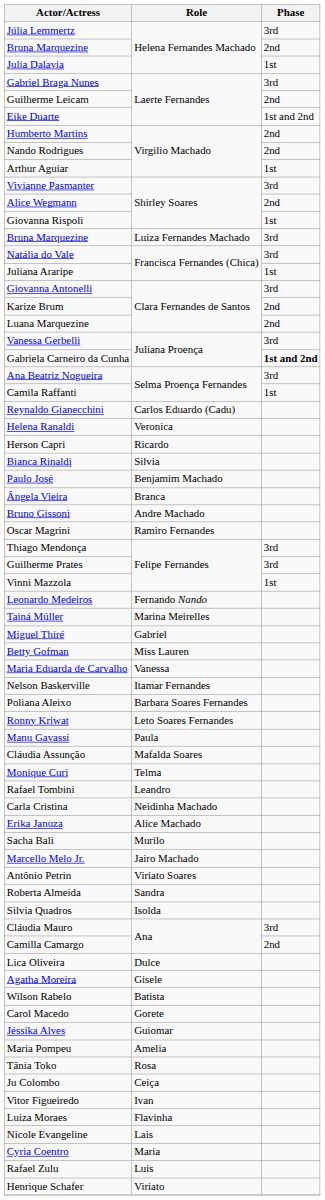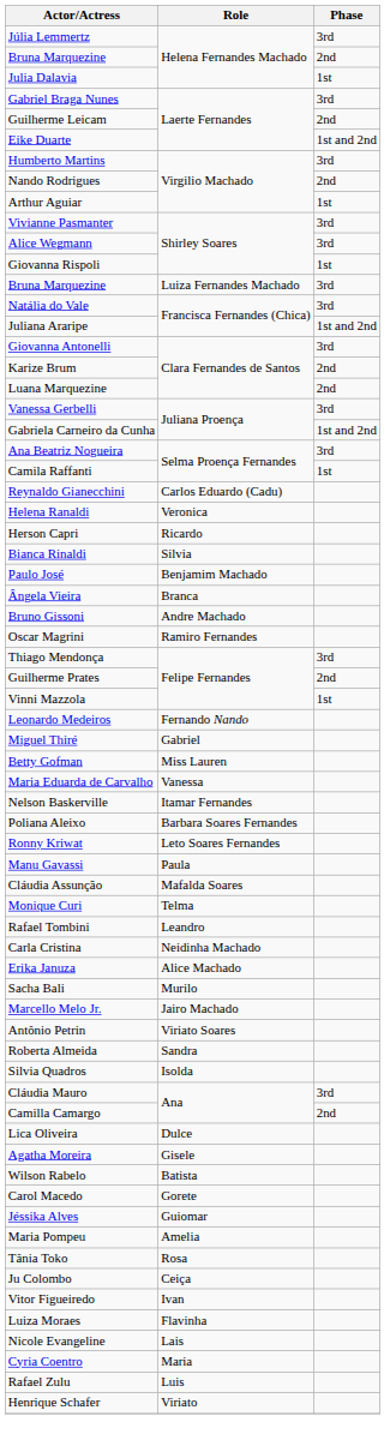 <table class="wikitable sortable">
 <tr>
 <th>Actor/Actress</th>
 <th>Role</th>
 <th>Phase</th>
 </tr>
 <tr>
 <td><a href='#'>Júlia Lemmertz</a></td>
 <td rowspan="3">Helena Fernandes Machado</td>
 <td>3rd</td>
 </tr>
 <tr>
 <td><a href='#'>Bruna Marquezine</a></td>
 <td>2nd</td>
 </tr>
 <tr>
 <td><a href='#'>Julia Dalavia</a></td>
 <td>1st</td>
 </tr>
 <tr>
 <td><a href='#'>Gabriel Braga Nunes</a></td>
 <td rowspan="3">Laerte Fernandes</td>
 <td>3rd</td>
 </tr>
 <tr>
 <td>Guilherme Leicam</td>
 <td>2nd</td>
 </tr>
 <tr>
 <td><a href='#'>Eike Duarte</a></td>
 <td>1st and 2nd</td>
 </tr>
 <tr>
 <td><a href='#'>Humberto Martins</a></td>
 <td rowspan="3">Virgilio Machado</td>
-<td>2nd</td>
+<td>3rd</td>
 </tr>
 <tr>
 <td>Nando Rodrigues</td>
 <td>2nd</td>
 </tr>
 <tr>
 <td>Arthur Aguiar</td>
 <td>1st</td>
 </tr>
 <tr>
 <td><a href='#'>Vivianne Pasmanter</a></td>
 <td rowspan="3">Shirley Soares</td>
 <td>3rd</td>
 </tr>
 <tr>
 <td><a href='#'>Alice Wegmann</a></td>
-<td>2nd</td>
+<td>3rd</td>
 </tr>
 <tr>
 <td>Giovanna Rispoli</td>
 <td>1st</td>
 </tr>
 <tr>
 <td><a href='#'>Bruna Marquezine</a></td>
 <td>Luiza Fernandes Machado</td>
 <td>3rd</td>
 </tr>
 <tr>
 <td><a href='#'>Natália do Vale</a></td>
 <td rowspan="2">Francisca Fernandes (Chica)</td>
 <td>3rd</td>
 </tr>
 <tr>
 <td>Juliana Araripe</td>
-<td>1st</td>
+<td>1st and 2nd</td>
 </tr>
 <tr>
 <td><a href='#'>Giovanna Antonelli</a></td>
 <td rowspan="3">Clara Fernandes de Santos</td>
 <td>3rd</td>
 </tr>
 <tr>
 <td>Karize Brum</td>
 <td>2nd</td>
 </tr>
 <tr>
 <td>Luana Marquezine</td>
 <td>2nd</td>
 </tr>
 <tr>
 <td><a href='#'>Vanessa Gerbelli</a></td>
 <td rowspan="2">Juliana Proença</td>
 <td>3rd</td>
 </tr>
 <tr>
 <td>Gabriela Carneiro da Cunha</td>
-<td><strong>1st and 2nd</strong></td>
+<td>1st and 2nd</td>
 </tr>
 <tr>
 <td><a href='#'>Ana Beatriz Nogueira</a></td>
 <td rowspan="2">Selma Proença Fernandes</td>
 <td>3rd</td>
 </tr>
 <tr>
 <td>Camila Raffanti</td>
 <td>1st</td>
 </tr>
 <tr>
 <td><a href='#'>Reynaldo Gianecchini</a></td>
 <td>Carlos Eduardo (Cadu)</td>
 <td></td>
 </tr>
 <tr>
 <td><a href='#'>Helena Ranaldi</a></td>
 <td>Veronica</td>
 <td></td>
 </tr>
 <tr>
 <td>Herson Capri</td>
 <td>Ricardo</td>
 <td></td>
 </tr>
 <tr>
 <td><a href='#'>Bianca Rinaldi</a></td>
 <td>Silvia</td>
 <td></td>
 </tr>
 <tr>
 <td><a href='#'>Paulo José</a></td>
 <td>Benjamim Machado</td>
 <td></td>
 </tr>
 <tr>
 <td><a href='#'>Ângela Vieira</a></td>
 <td>Branca</td>
 <td></td>
 </tr>
 <tr>
 <td><a href='#'>Bruno Gissoni</a></td>
 <td>Andre Machado</td>
 <td></td>
 </tr>
 <tr>
 <td>Oscar Magrini</td>
 <td>Ramiro Fernandes</td>
 <td></td>
 </tr>
 <tr>
 <td>Thiago Mendonça</td>
 <td rowspan="3">Felipe Fernandes</td>
 <td>3rd</td>
 </tr>
 <tr>
 <td>Guilherme Prates</td>
-<td>3rd</td>
+<td>2nd</td>
 </tr>
 <tr>
 <td>Vinni Mazzola</td>
 <td>1st</td>
 </tr>
 <tr>
 <td><a href='#'>Leonardo Medeiros</a></td>
 <td>Fernando <em>Nando</em></td>
-<td></td>
-</tr>
-<tr>
-<td><a href='#'>Tainá Müller</a></td>
-<td>Marina Meirelles</td>
 <td></td>
 </tr>
 <tr>
 <td><a href='#'>Miguel Thiré</a></td>
 <td>Gabriel</td>
 <td></td>
 </tr>
 <tr>
 <td><a href='#'>Betty Gofman</a></td>
 <td>Miss Lauren</td>
 <td></td>
 </tr>
 <tr>
 <td><a href='#'>Maria Eduarda de Carvalho</a></td>
 <td>Vanessa</td>
 <td></td>
 </tr>
 <tr>
 <td>Nelson Baskerville</td>
 <td>Itamar Fernandes</td>
 <td></td>
 </tr>
 <tr>
 <td>Poliana Aleixo</td>
 <td>Barbara Soares Fernandes</td>
 <td></td>
 </tr>
 <tr>
 <td><a href='#'>Ronny Kriwat</a></td>
 <td>Leto Soares Fernandes</td>
 <td></td>
 </tr>
 <tr>
 <td><a href='#'>Manu Gavassi</a></td>
 <td>Paula</td>
 <td></td>
 </tr>
 <tr>
 <td>Cláudia Assunção</td>
 <td>Mafalda Soares</td>
 <td></td>
 </tr>
 <tr>
 <td><a href='#'>Monique Curi</a></td>
 <td>Telma</td>
 <td></td>
 </tr>
 <tr>
 <td>Rafael Tombini</td>
 <td>Leandro</td>
 <td></td>
 </tr>
 <tr>
 <td>Carla Cristina</td>
 <td>Neidinha Machado</td>
 <td></td>
 </tr>
 <tr>
 <td><a href='#'>Erika Januza</a></td>
 <td>Alice Machado</td>
 <td></td>
 </tr>
 <tr>
 <td>Sacha Bali</td>
 <td>Murilo</td>
 <td></td>
 </tr>
 <tr>
 <td><a href='#'>Marcello Melo Jr.</a></td>
 <td>Jairo Machado</td>
 <td></td>
 </tr>
 <tr>
 <td>Antônio Petrin</td>
 <td>Viriato Soares</td>
 <td></td>
 </tr>
 <tr>
 <td>Roberta Almeida</td>
 <td>Sandra</td>
 <td></td>
 </tr>
 <tr>
 <td>Silvia Quadros</td>
 <td>Isolda</td>
 <td></td>
 </tr>
 <tr>
 <td>Cláudia Mauro</td>
 <td rowspan="2">Ana</td>
 <td>3rd</td>
 </tr>
 <tr>
 <td>Camilla Camargo</td>
 <td>2nd</td>
 </tr>
 <tr>
 <td>Lica Oliveira</td>
 <td>Dulce</td>
 <td></td>
 </tr>
 <tr>
 <td><a href='#'>Agatha Moreira</a></td>
 <td>Gisele</td>
 <td></td>
 </tr>
 <tr>
 <td>Wilson Rabelo</td>
 <td>Batista</td>
 <td></td>
 </tr>
 <tr>
 <td>Carol Macedo</td>
 <td>Gorete</td>
 <td></td>
 </tr>
 <tr>
 <td><a href='#'>Jéssika Alves</a></td>
 <td>Guiomar</td>
 <td></td>
 </tr>
 <tr>
 <td>Maria Pompeu</td>
 <td>Amelia</td>
 <td></td>
 </tr>
 <tr>
 <td>Tânia Toko</td>
 <td>Rosa</td>
 <td></td>
 </tr>
 <tr>
 <td>Ju Colombo</td>
 <td>Ceiça</td>
 <td></td>
 </tr>
 <tr>
 <td>Vitor Figueiredo</td>
 <td>Ivan</td>
 <td></td>
 </tr>
 <tr>
 <td>Luiza Moraes</td>
 <td>Flavinha</td>
 <td></td>
 </tr>
 <tr>
 <td>Nicole Evangeline</td>
 <td>Lais</td>
 <td></td>
 </tr>
 <tr>
 <td><a href='#'>Cyria Coentro</a></td>
 <td>Maria</td>
 <td></td>
 </tr>
 <tr>
 <td>Rafael Zulu</td>
 <td>Luis</td>
 <td></td>
 </tr>
 <tr>
 <td>Henrique Schafer</td>
 <td>Viriato</td>
 <td></td>
 </tr>
 <tr>
 </tr>
 </table>
